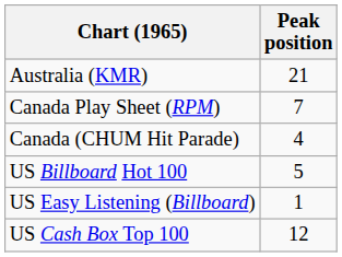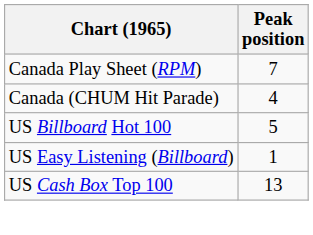 <table class="wikitable sortable">
 <tr>
 <th align="left">Chart (1965)</th>
 <th align="left">Peak<br>position</th>
-</tr>
-<tr>
-<td align="left">Australia (<a href='#'>KMR</a>)</td>
-<td style="text-align:center;">21</td>
 </tr>
 <tr>
 <td align="left">Canada Play Sheet (<a href='#'><em>RPM</em></a>)</td>
 <td style="text-align:center;">7</td>
 </tr>
 <tr>
 <td align="left">Canada (CHUM Hit Parade)</td>
 <td style="text-align:center;">4</td>
 </tr>
 <tr>
 <td align="left">US <em><a href='#'>Billboard</a></em> <a href='#'>Hot 100</a></td>
 <td style="text-align:center;">5</td>
 </tr>
 <tr>
 <td align="left">US <a href='#'>Easy Listening</a> (<em><a href='#'>Billboard</a></em>)</td>
 <td style="text-align:center;">1</td>
 </tr>
 <tr>
 <td align="left">US <a href='#'><em>Cash Box</em> Top 100</a></td>
-<td style="text-align:center;">12</td>
+<td style="text-align:center;">13</td>
 </tr>
 </table>
